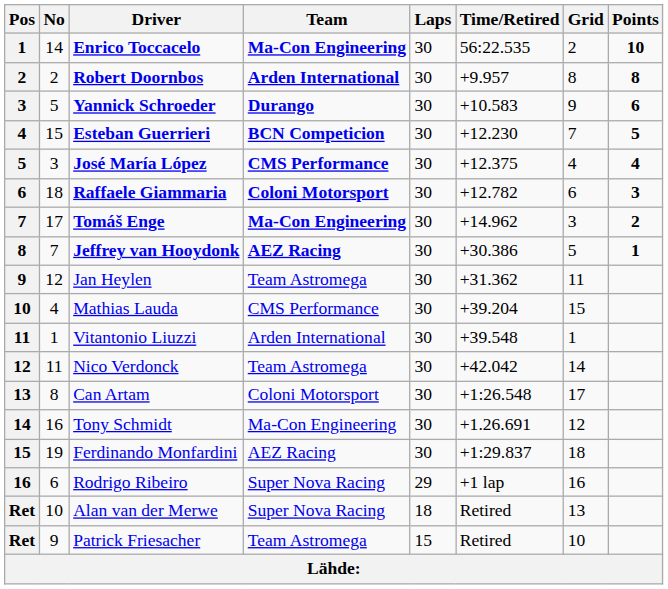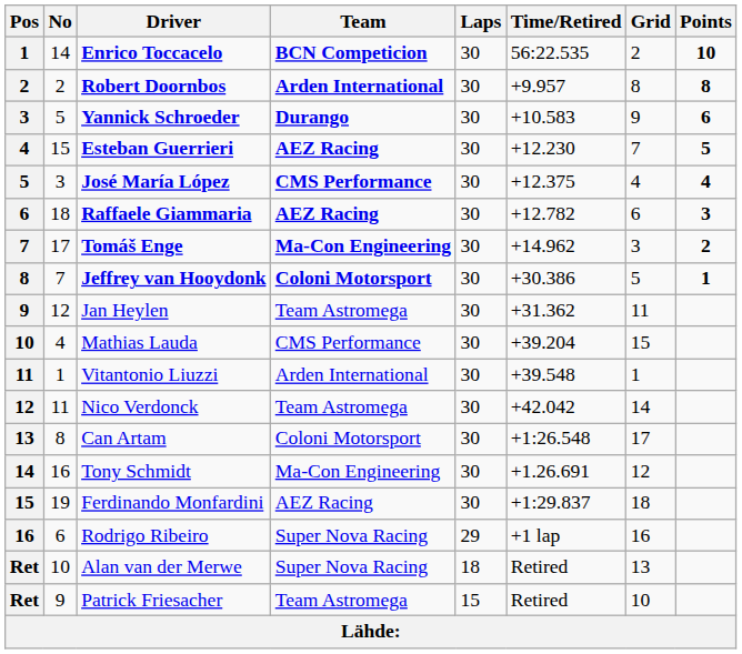 <table class="wikitable" style="font-size:85%">
 <tr>
 <th>Pos</th>
 <th>No</th>
 <th>Driver</th>
 <th>Team</th>
 <th>Laps</th>
 <th>Time/Retired</th>
 <th>Grid</th>
 <th>Points</th>
 </tr>
 <tr>
 <th>1</th>
 <td align="center">14</td>
 <td><strong> <a href='#'>Enrico Toccacelo</a></strong></td>
-<td><strong><a href='#'>Ma-Con Engineering</a></strong></td>
+<td><strong><a href='#'>BCN Competicion</a></strong></td>
 <td>30</td>
 <td>56:22.535</td>
 <td>2</td>
 <td align="center"><strong>10</strong></td>
 </tr>
 <tr>
 <th>2</th>
 <td align="center">2</td>
 <td><strong> <a href='#'>Robert Doornbos</a></strong></td>
 <td><strong><a href='#'>Arden International</a></strong></td>
 <td>30</td>
 <td>+9.957</td>
 <td>8</td>
 <td align="center"><strong>8</strong></td>
 </tr>
 <tr>
 <th>3</th>
 <td align="center">5</td>
 <td><strong> <a href='#'>Yannick Schroeder</a></strong></td>
 <td><strong><a href='#'>Durango</a></strong></td>
 <td>30</td>
 <td>+10.583</td>
 <td>9</td>
 <td align="center"><strong>6</strong></td>
 </tr>
 <tr>
 <th>4</th>
 <td align="center">15</td>
 <td><strong> <a href='#'>Esteban Guerrieri</a></strong></td>
-<td><strong><a href='#'>BCN Competicion</a></strong></td>
+<td><strong><a href='#'>AEZ Racing</a></strong></td>
 <td>30</td>
 <td>+12.230</td>
 <td>7</td>
 <td align="center"><strong>5</strong></td>
 </tr>
 <tr>
 <th>5</th>
 <td align="center">3</td>
 <td><strong> <a href='#'>José María López</a></strong></td>
 <td><strong><a href='#'>CMS Performance</a></strong></td>
 <td>30</td>
 <td>+12.375</td>
 <td>4</td>
 <td align="center"><strong>4</strong></td>
 </tr>
 <tr>
 <th>6</th>
 <td align="center">18</td>
 <td><strong> <a href='#'>Raffaele Giammaria</a></strong></td>
-<td><strong><a href='#'>Coloni Motorsport</a></strong></td>
+<td><strong><a href='#'>AEZ Racing</a></strong></td>
 <td>30</td>
 <td>+12.782</td>
 <td>6</td>
 <td align="center"><strong>3</strong></td>
 </tr>
 <tr>
 <th>7</th>
 <td align="center">17</td>
 <td><strong> <a href='#'>Tomáš Enge</a></strong></td>
 <td><strong><a href='#'>Ma-Con Engineering</a></strong></td>
 <td>30</td>
 <td>+14.962</td>
 <td>3</td>
 <td align="center"><strong>2</strong></td>
 </tr>
 <tr>
 <th>8</th>
 <td align="center">7</td>
 <td><strong> <a href='#'>Jeffrey van Hooydonk</a></strong></td>
-<td><strong><a href='#'>AEZ Racing</a></strong></td>
+<td><strong><a href='#'>Coloni Motorsport</a></strong></td>
 <td>30</td>
 <td>+30.386</td>
 <td>5</td>
 <td align="center"><strong>1</strong></td>
 </tr>
 <tr>
 <th>9</th>
 <td align="center">12</td>
 <td> <a href='#'>Jan Heylen</a></td>
 <td><a href='#'>Team Astromega</a></td>
 <td>30</td>
 <td>+31.362</td>
 <td>11</td>
 <td></td>
 </tr>
 <tr>
 <th>10</th>
 <td align="center">4</td>
 <td> <a href='#'>Mathias Lauda</a></td>
 <td><a href='#'>CMS Performance</a></td>
 <td>30</td>
 <td>+39.204</td>
 <td>15</td>
 <td></td>
 </tr>
 <tr>
 <th>11</th>
 <td align="center">1</td>
 <td> <a href='#'>Vitantonio Liuzzi</a></td>
 <td><a href='#'>Arden International</a></td>
 <td>30</td>
 <td>+39.548</td>
 <td>1</td>
 <td></td>
 </tr>
 <tr>
 <th>12</th>
 <td align="center">11</td>
 <td> <a href='#'>Nico Verdonck</a></td>
 <td><a href='#'>Team Astromega</a></td>
 <td>30</td>
 <td>+42.042</td>
 <td>14</td>
 <td></td>
 </tr>
 <tr>
 <th>13</th>
 <td align="center">8</td>
 <td> <a href='#'>Can Artam</a></td>
 <td><a href='#'>Coloni Motorsport</a></td>
 <td>30</td>
 <td>+1:26.548</td>
 <td>17</td>
 <td></td>
 </tr>
 <tr>
 <th>14</th>
 <td align="center">16</td>
 <td> <a href='#'>Tony Schmidt</a></td>
 <td><a href='#'>Ma-Con Engineering</a></td>
 <td>30</td>
 <td>+1.26.691</td>
 <td>12</td>
 <td></td>
 </tr>
 <tr>
 <th>15</th>
 <td align="center">19</td>
 <td> <a href='#'>Ferdinando Monfardini</a></td>
 <td><a href='#'>AEZ Racing</a></td>
 <td>30</td>
 <td>+1:29.837</td>
 <td>18</td>
 <td></td>
 </tr>
 <tr>
 <th>16</th>
 <td align="center">6</td>
 <td> <a href='#'>Rodrigo Ribeiro</a></td>
 <td><a href='#'>Super Nova Racing</a></td>
 <td>29</td>
 <td>+1 lap</td>
 <td>16</td>
 <td></td>
 </tr>
 <tr>
 <th>Ret</th>
 <td align="center">10</td>
 <td> <a href='#'>Alan van der Merwe</a></td>
 <td><a href='#'>Super Nova Racing</a></td>
 <td>18</td>
 <td>Retired</td>
 <td>13</td>
 <td></td>
 </tr>
 <tr>
 <th>Ret</th>
 <td align="center">9</td>
 <td> <a href='#'>Patrick Friesacher</a></td>
 <td><a href='#'>Team Astromega</a></td>
 <td>15</td>
 <td>Retired</td>
 <td>10</td>
 <td></td>
 </tr>
 <tr>
 <th colspan="8">Lähde:</th>
 </tr>
 </table>
